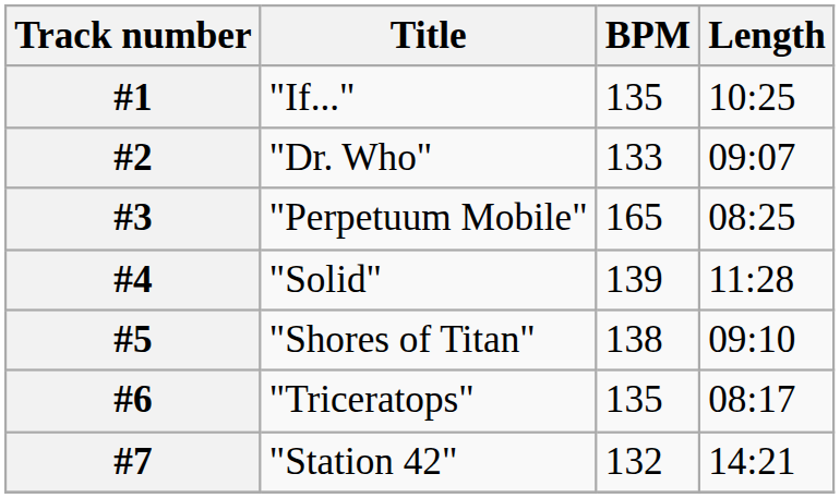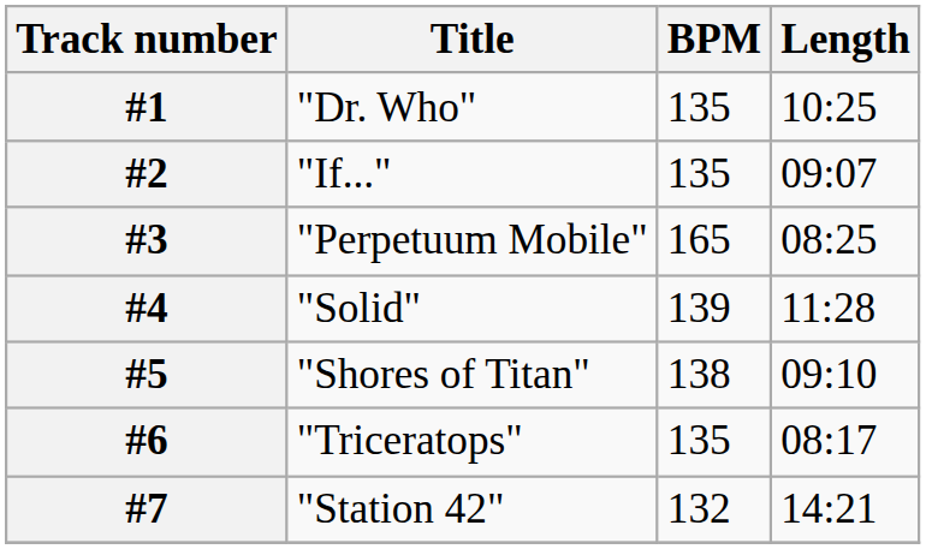 <table border="1" class="wikitable">
 <tr>
 <th>Track number</th>
 <th>Title</th>
 <th>BPM</th>
 <th>Length</th>
 </tr>
 <tr>
 <th>#1</th>
-<td>"If..."</td>
+<td>"Dr. Who"</td>
 <td>135</td>
 <td>10:25</td>
 </tr>
 <tr>
 <th>#2</th>
-<td>"Dr. Who"</td>
-<td>133</td>
+<td>"If..."</td>
+<td>135</td>
 <td>09:07</td>
 </tr>
 <tr>
 <th>#3</th>
 <td>"Perpetuum Mobile"</td>
 <td>165</td>
 <td>08:25</td>
 </tr>
 <tr>
 <th>#4</th>
 <td>"Solid"</td>
 <td>139</td>
 <td>11:28</td>
 </tr>
 <tr>
 <th>#5</th>
 <td>"Shores of Titan"</td>
 <td>138</td>
 <td>09:10</td>
 </tr>
 <tr>
 <th>#6</th>
 <td>"Triceratops"</td>
 <td>135</td>
 <td>08:17</td>
 </tr>
 <tr>
 <th>#7</th>
 <td>"Station 42"</td>
 <td>132</td>
 <td>14:21</td>
 </tr>
 <tr>
 </tr>
 </table>
